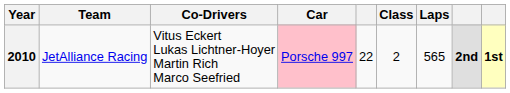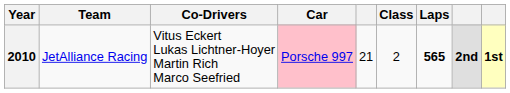 <table class="wikitable" style="font-size:90%">
 <tr>
 <th>Year</th>
 <th>Team</th>
 <th>Co-Drivers</th>
 <th>Car</th>
 <th></th>
 <th>Class</th>
 <th>Laps</th>
 <th></th>
 <th></th>
 </tr>
 <tr style="text-align:center;">
 <th>2010</th>
 <td align="left" nowrap> <a href='#'>JetAlliance Racing</a></td>
 <td align="left" nowrap> Vitus Eckert<br> Lukas Lichtner-Hoyer<br> Martin Rich<br> Marco Seefried</td>
 <td align="left" nowrap style="background: pink;"><a href='#'>Porsche 997</a></td>
-<td>22</td>
+<td>21</td>
 <td>2</td>
-<td>565</td>
+<td><strong>565</strong></td>
 <td style="background:#dfdfdf;"><strong>2nd</strong></td>
 <td style="background:#ffffbf;"><strong>1st</strong></td>
 </tr>
 </table>
